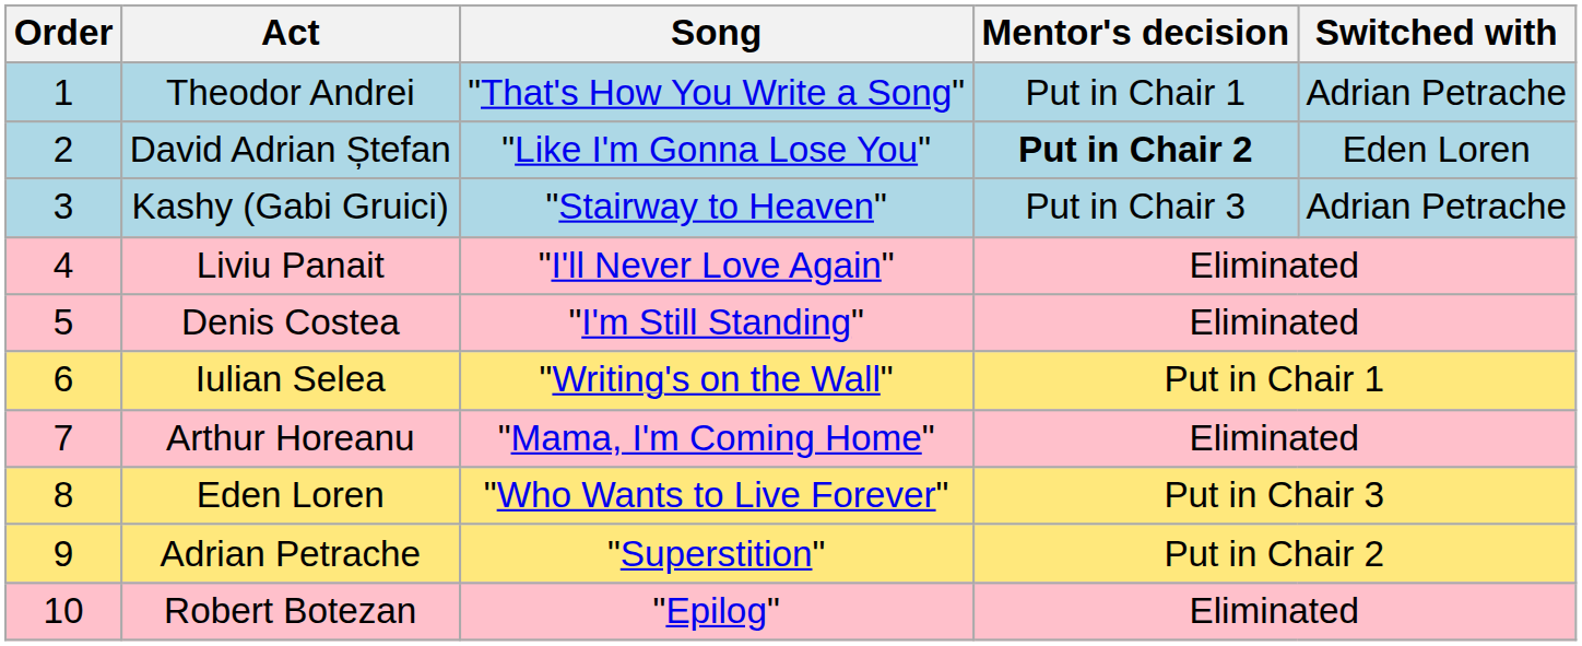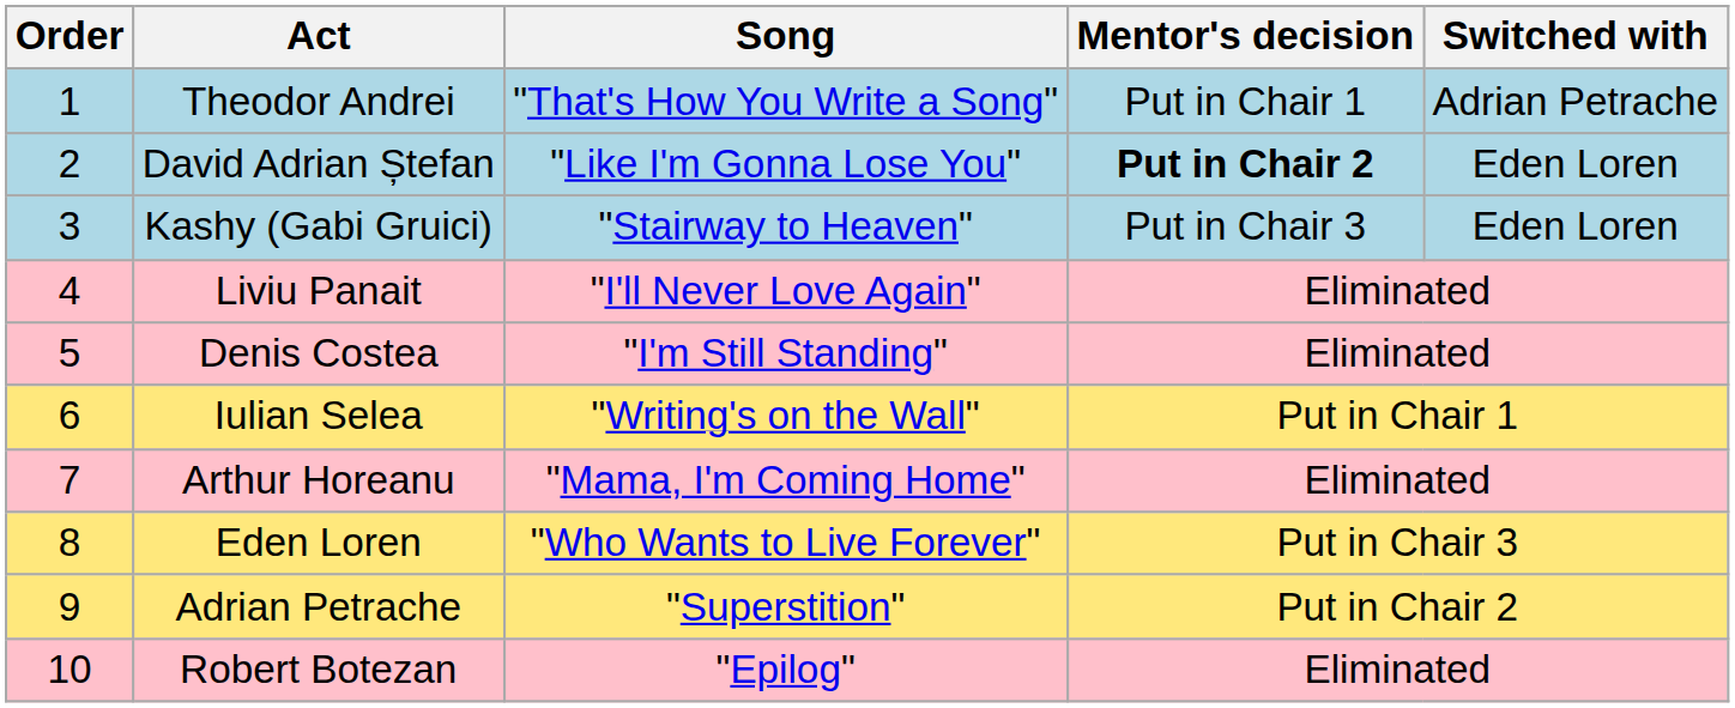 <table class="wikitable plainrowheaders" style="text-align: center;">
 <tr>
 <th>Order</th>
 <th>Act</th>
 <th>Song</th>
 <th>Mentor's decision</th>
 <th>Switched with</th>
 </tr>
 <tr bgcolor=lightblue>
 <td>1</td>
 <td>Theodor Andrei</td>
 <td>"<a href='#'>That's How You Write a Song</a>"</td>
 <td>Put in Chair 1</td>
 <td>Adrian Petrache</td>
 </tr>
 <tr bgcolor=lightblue>
 <td>2</td>
 <td>David Adrian Ștefan</td>
 <td>"<a href='#'>Like I'm Gonna Lose You</a>"</td>
 <td><strong>Put in Chair 2</strong></td>
 <td>Eden Loren</td>
 </tr>
 <tr bgcolor=lightblue>
 <td>3</td>
 <td>Kashy (Gabi Gruici)</td>
 <td>"<a href='#'>Stairway to Heaven</a>"</td>
 <td>Put in Chair 3</td>
-<td>Adrian Petrache</td>
+<td>Eden Loren</td>
 </tr>
 <tr bgcolor=pink>
 <td>4</td>
 <td>Liviu Panait</td>
 <td>"<a href='#'>I'll Never Love Again</a>"</td>
 <td colspan="2">Eliminated</td>
 </tr>
 <tr bgcolor=pink>
 <td>5</td>
 <td>Denis Costea</td>
 <td>"<a href='#'>I'm Still Standing</a>"</td>
 <td colspan="2">Eliminated</td>
 </tr>
 <tr bgcolor=#FFE87C>
 <td>6</td>
 <td>Iulian Selea</td>
 <td>"<a href='#'>Writing's on the Wall</a>"</td>
 <td colspan="2">Put in Chair 1</td>
 </tr>
 <tr bgcolor=pink>
 <td>7</td>
 <td>Arthur Horeanu</td>
 <td>"<a href='#'>Mama, I'm Coming Home</a>"</td>
 <td colspan="2">Eliminated</td>
 </tr>
 <tr bgcolor=#FFE87C>
 <td>8</td>
 <td>Eden Loren</td>
 <td>"<a href='#'>Who Wants to Live Forever</a>"</td>
 <td colspan="2">Put in Chair 3</td>
 </tr>
 <tr bgcolor=#FFE87C>
 <td>9</td>
 <td>Adrian Petrache</td>
 <td>"<a href='#'>Superstition</a>"</td>
 <td colspan="2">Put in Chair 2</td>
 </tr>
 <tr bgcolor=pink>
 <td>10</td>
 <td>Robert Botezan</td>
 <td>"<a href='#'>Epilog</a>"</td>
 <td colspan="2">Eliminated</td>
 </tr>
 </table>
